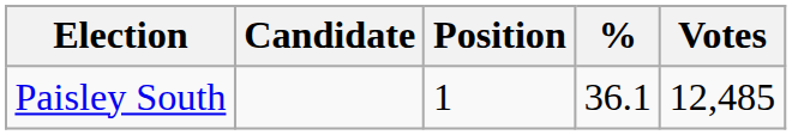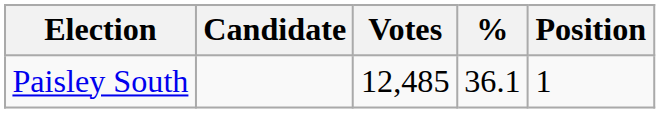 <table class="wikitable sortable">
 <tr>
 <th>Election</th>
 <th>Candidate</th>
+<th>Votes</th>
+<th>%</th>
 <th>Position</th>
-<th>%</th>
-<th>Votes</th>
 </tr>
 <tr>
 <td><a href='#'>Paisley South</a></td>
 <td></td>
+<td>12,485</td>
+<td>36.1</td>
 <td>1</td>
-<td>36.1</td>
-<td>12,485</td>
 </tr>
 </table>
